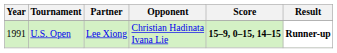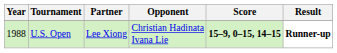 <table class="sortable wikitable" style="font-size:90%;">
 <tr>
 <th>Year</th>
 <th>Tournament</th>
 <th>Partner</th>
 <th>Opponent</th>
 <th>Score</th>
 <th>Result</th>
 </tr>
 <tr>
 </tr>
 <tr style="background:#D4F1C5">
-<td align="center">1991</td>
+<td align="center">1988</td>
 <td align="left"><a href='#'>U.S. Open</a></td>
 <td align="left"> <a href='#'>Lee Xiong</a></td>
 <td align="left"> <a href='#'>Christian Hadinata</a> <br>  <a href='#'>Ivana Lie</a></td>
 <td align="left"><strong>15–9, 0–15, 14–15</strong></td>
 <td style="text-align:left; background:white"> <strong>Runner-up</strong></td>
 </tr>
 </table>
